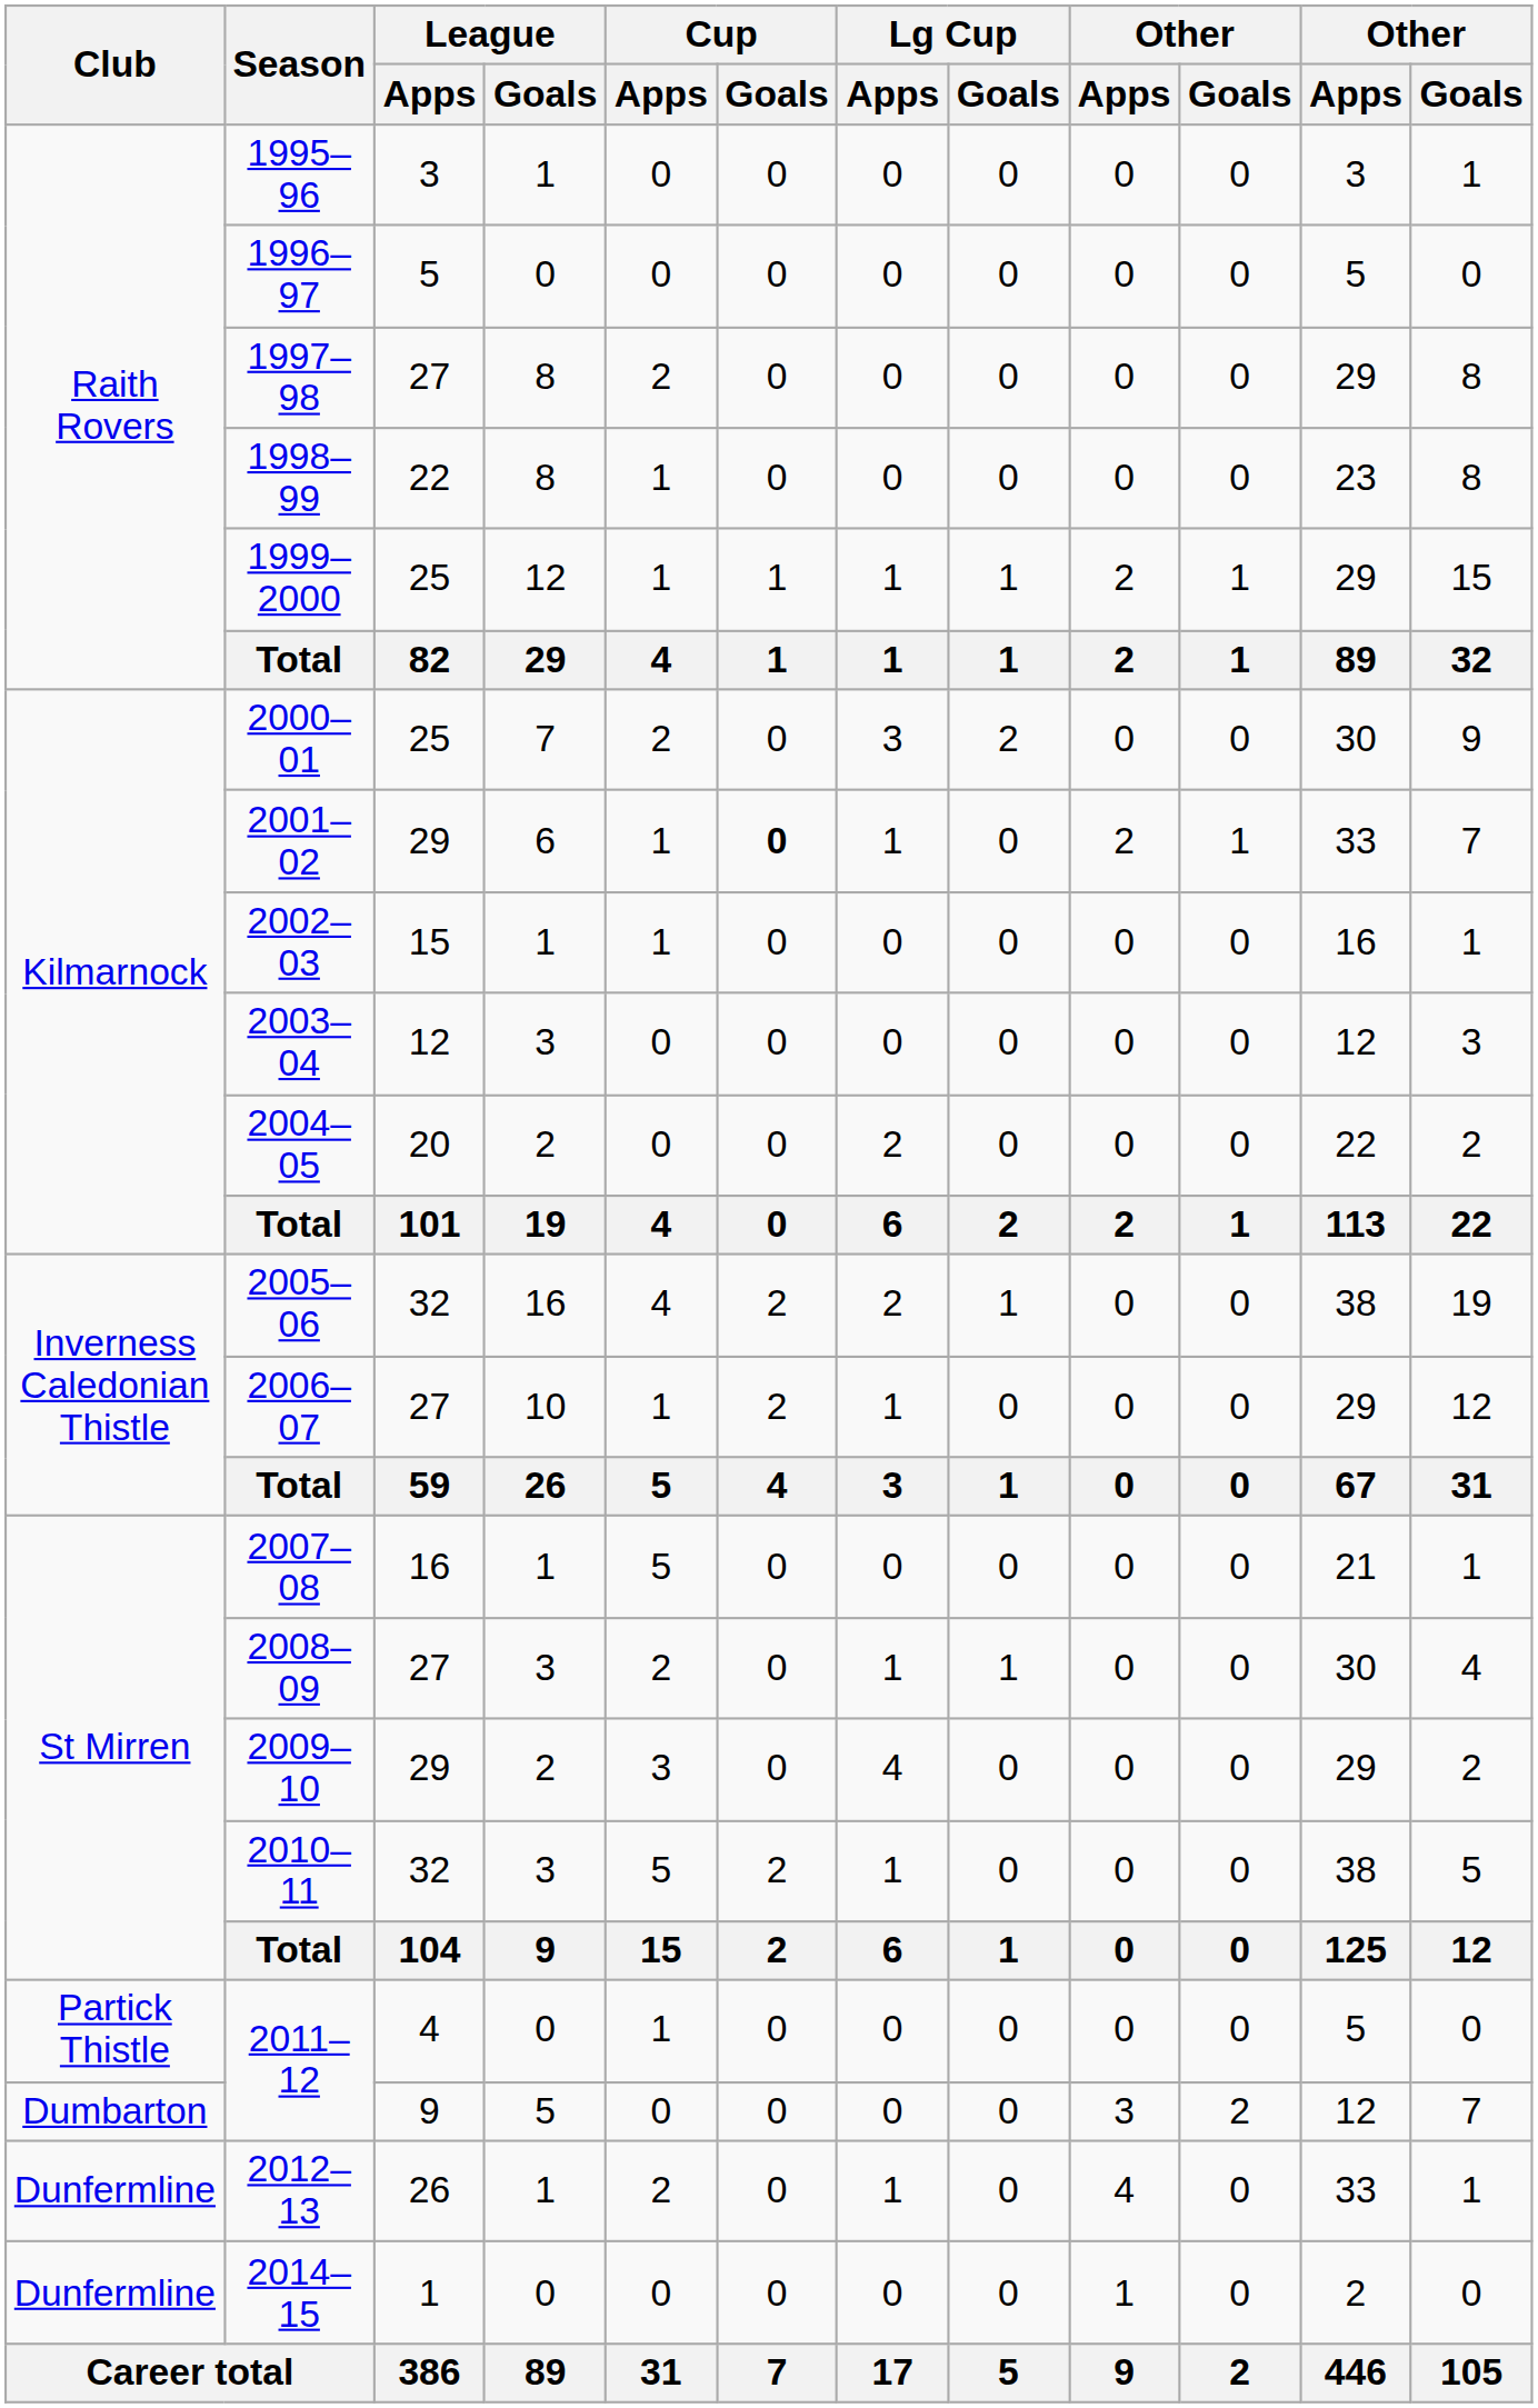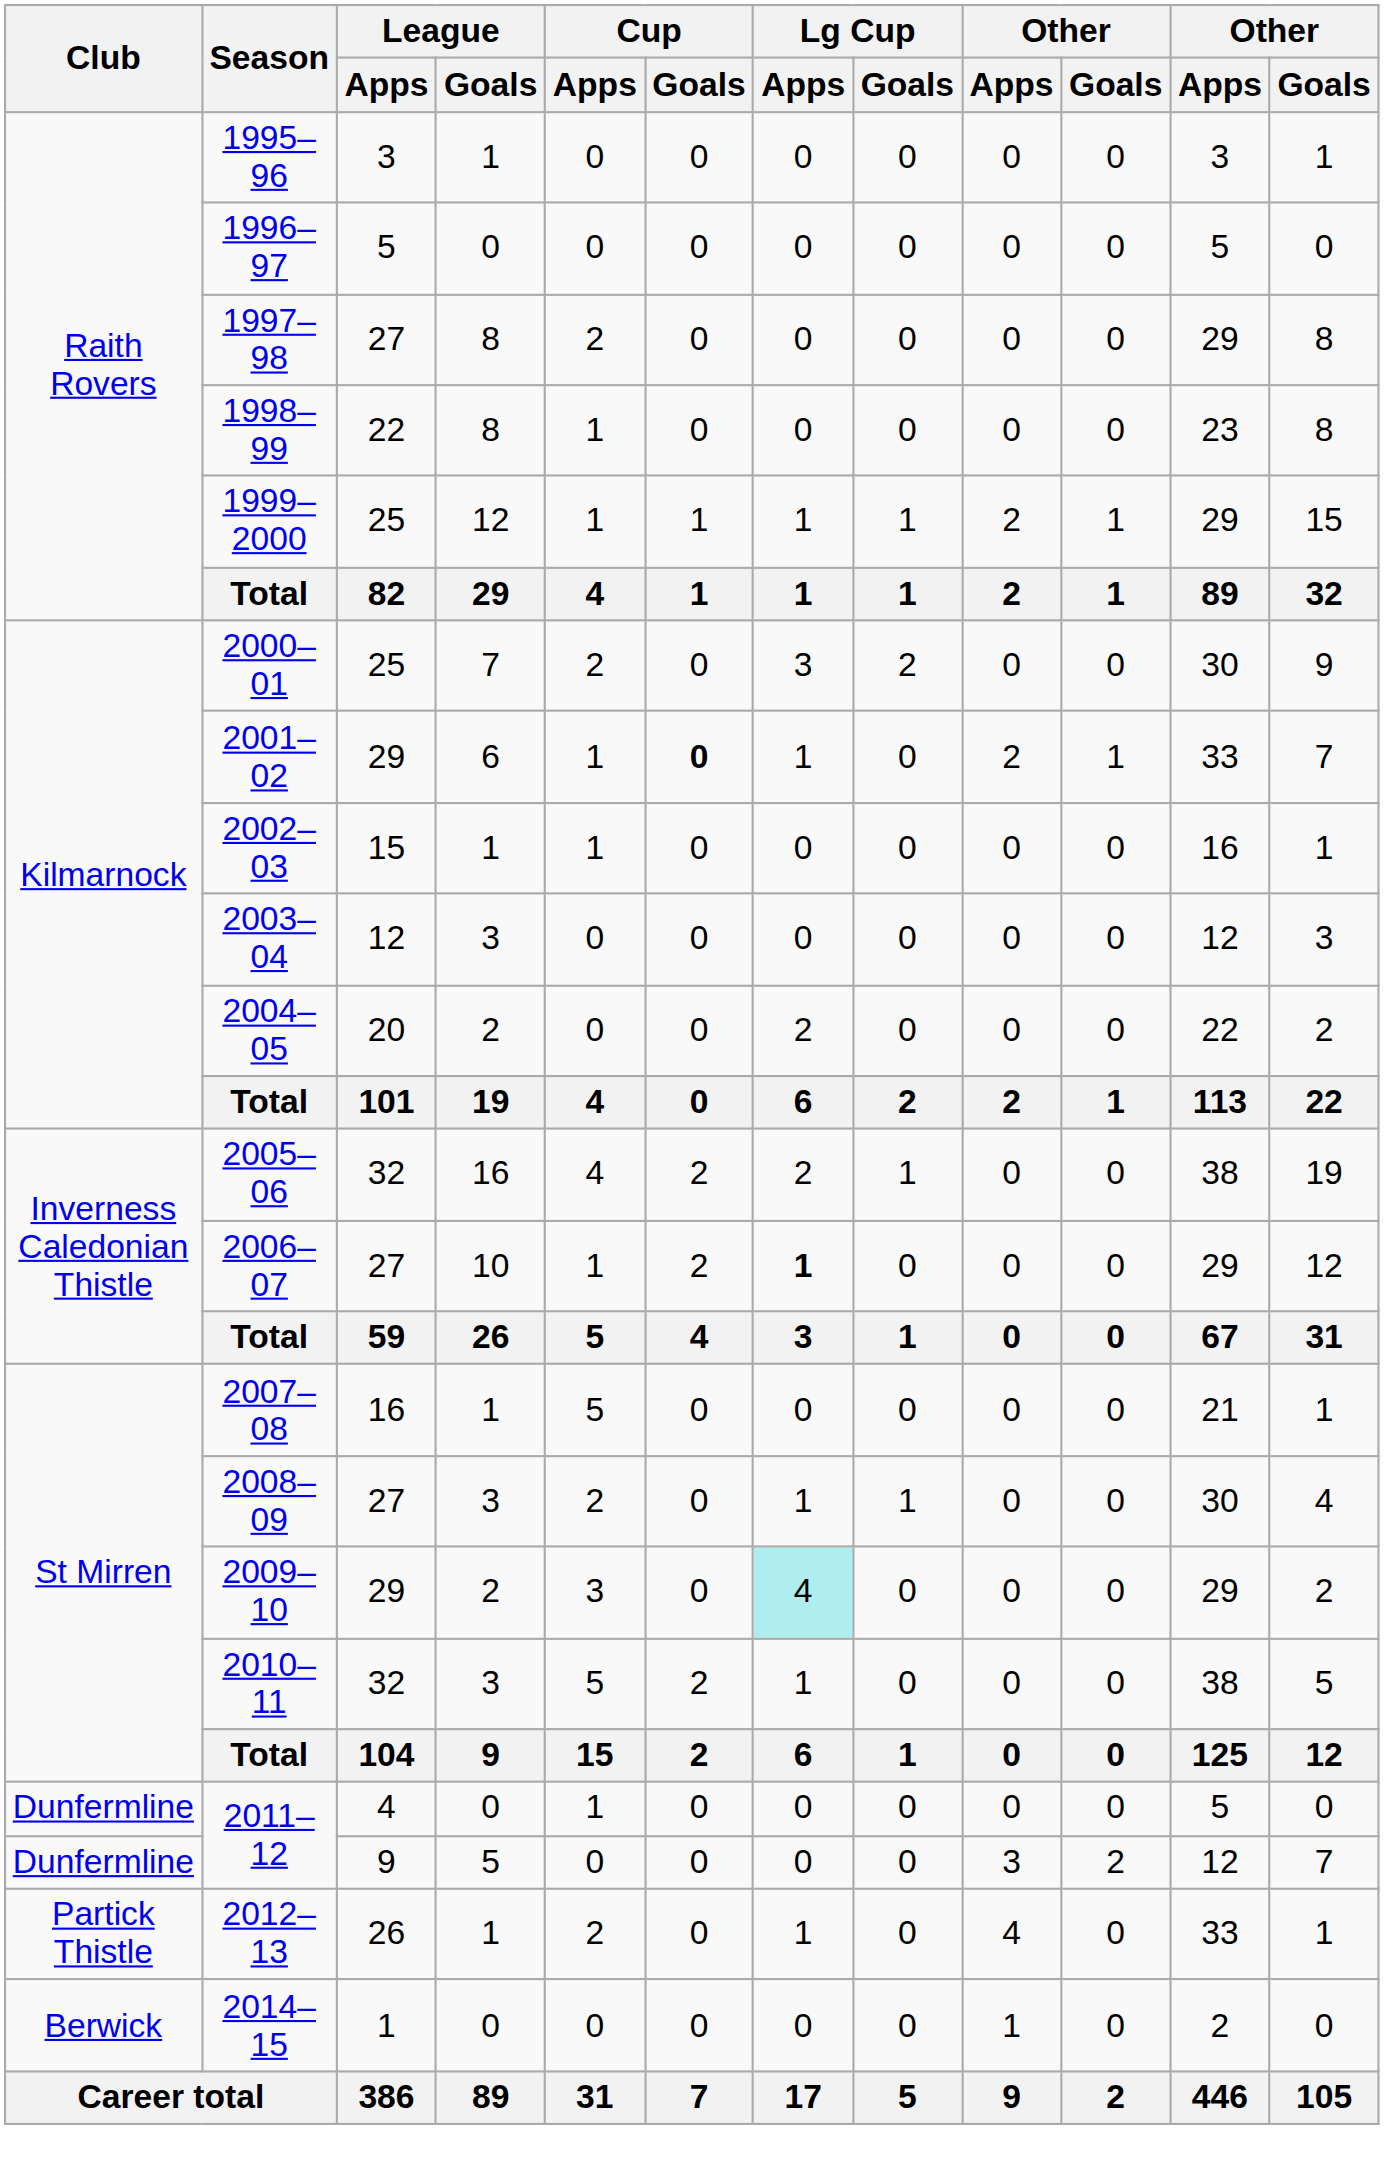 <table class="wikitable" style="text-align:center">
 <tr>
 <th rowspan="2">Club</th>
 <th rowspan="2">Season</th>
 <th colspan="2">League</th>
 <th colspan="2">Cup</th>
 <th colspan="2">Lg Cup</th>
 <th colspan="2">Other</th>
 <th colspan="2">Other</th>
 </tr>
 <tr>
 <th>Apps</th>
 <th>Goals</th>
 <th>Apps</th>
 <th>Goals</th>
 <th>Apps</th>
 <th>Goals</th>
 <th>Apps</th>
 <th>Goals</th>
 <th>Apps</th>
 <th>Goals</th>
 </tr>
 <tr>
 <td rowspan="6"><a href='#'>Raith Rovers</a></td>
 <td><a href='#'>1995–96</a></td>
 <td>3</td>
 <td>1</td>
 <td>0</td>
 <td>0</td>
 <td>0</td>
 <td>0</td>
 <td>0</td>
 <td>0</td>
 <td>3</td>
 <td>1</td>
 </tr>
 <tr>
 <td><a href='#'>1996–97</a></td>
 <td>5</td>
 <td>0</td>
 <td>0</td>
 <td>0</td>
 <td>0</td>
 <td>0</td>
 <td>0</td>
 <td>0</td>
 <td>5</td>
 <td>0</td>
 </tr>
 <tr>
 <td><a href='#'>1997–98</a></td>
 <td>27</td>
 <td>8</td>
 <td>2</td>
 <td>0</td>
 <td>0</td>
 <td>0</td>
 <td>0</td>
 <td>0</td>
 <td>29</td>
 <td>8</td>
 </tr>
 <tr>
 <td><a href='#'>1998–99</a></td>
 <td>22</td>
 <td>8</td>
 <td>1</td>
 <td>0</td>
 <td>0</td>
 <td>0</td>
 <td>0</td>
 <td>0</td>
 <td>23</td>
 <td>8</td>
 </tr>
 <tr>
 <td><a href='#'>1999–2000</a></td>
 <td>25</td>
 <td>12</td>
 <td>1</td>
 <td>1</td>
 <td>1</td>
 <td>1</td>
 <td>2</td>
 <td>1</td>
 <td>29</td>
 <td>15</td>
 </tr>
 <tr>
 <th>Total</th>
 <th>82</th>
 <th>29</th>
 <th>4</th>
 <th>1</th>
 <th>1</th>
 <th>1</th>
 <th>2</th>
 <th>1</th>
 <th>89</th>
 <th>32</th>
 </tr>
 <tr>
 <td rowspan="6"><a href='#'>Kilmarnock</a></td>
 <td><a href='#'>2000–01</a></td>
 <td>25</td>
 <td>7</td>
 <td>2</td>
 <td>0</td>
 <td>3</td>
 <td>2</td>
 <td>0</td>
 <td>0</td>
 <td>30</td>
 <td>9</td>
 </tr>
 <tr>
 <td><a href='#'>2001–02</a></td>
 <td>29</td>
 <td>6</td>
 <td>1</td>
 <td><strong>0</strong></td>
 <td>1</td>
 <td>0</td>
 <td>2</td>
 <td>1</td>
 <td>33</td>
 <td>7</td>
 </tr>
 <tr>
 <td><a href='#'>2002–03</a></td>
 <td>15</td>
 <td>1</td>
 <td>1</td>
 <td>0</td>
 <td>0</td>
 <td>0</td>
 <td>0</td>
 <td>0</td>
 <td>16</td>
 <td>1</td>
 </tr>
 <tr>
 <td><a href='#'>2003–04</a></td>
 <td>12</td>
 <td>3</td>
 <td>0</td>
 <td>0</td>
 <td>0</td>
 <td>0</td>
 <td>0</td>
 <td>0</td>
 <td>12</td>
 <td>3</td>
 </tr>
 <tr>
 <td><a href='#'>2004–05</a></td>
 <td>20</td>
 <td>2</td>
 <td>0</td>
 <td>0</td>
 <td>2</td>
 <td>0</td>
 <td>0</td>
 <td>0</td>
 <td>22</td>
 <td>2</td>
 </tr>
 <tr>
 <th>Total</th>
 <th>101</th>
 <th>19</th>
 <th>4</th>
 <th>0</th>
 <th>6</th>
 <th>2</th>
 <th>2</th>
 <th>1</th>
 <th>113</th>
 <th>22</th>
 </tr>
 <tr>
 <td rowspan="3"><a href='#'>Inverness Caledonian Thistle</a></td>
 <td><a href='#'>2005–06</a></td>
 <td>32</td>
 <td>16</td>
 <td>4</td>
 <td>2</td>
 <td>2</td>
 <td>1</td>
 <td>0</td>
 <td>0</td>
 <td>38</td>
 <td>19</td>
 </tr>
 <tr>
 <td><a href='#'>2006–07</a></td>
 <td>27</td>
 <td>10</td>
 <td>1</td>
 <td>2</td>
-<td>1</td>
+<td><strong>1</strong></td>
 <td>0</td>
 <td>0</td>
 <td>0</td>
 <td>29</td>
 <td>12</td>
 </tr>
 <tr>
 <th>Total</th>
 <th>59</th>
 <th>26</th>
 <th>5</th>
 <th>4</th>
 <th>3</th>
 <th>1</th>
 <th>0</th>
 <th>0</th>
 <th>67</th>
 <th>31</th>
 </tr>
 <tr>
 <td rowspan="5"><a href='#'>St Mirren</a></td>
 <td><a href='#'>2007–08</a></td>
 <td>16</td>
 <td>1</td>
 <td>5</td>
 <td>0</td>
 <td>0</td>
 <td>0</td>
 <td>0</td>
 <td>0</td>
 <td>21</td>
 <td>1</td>
 </tr>
 <tr>
 <td><a href='#'>2008–09</a></td>
 <td>27</td>
 <td>3</td>
 <td>2</td>
 <td>0</td>
 <td>1</td>
 <td>1</td>
 <td>0</td>
 <td>0</td>
 <td>30</td>
 <td>4</td>
 </tr>
 <tr>
 <td><a href='#'>2009–10</a></td>
 <td>29</td>
 <td>2</td>
 <td>3</td>
 <td>0</td>
-<td>4</td>
+<td style="background: paleturquoise;">4</td>
 <td>0</td>
 <td>0</td>
 <td>0</td>
 <td>29</td>
 <td>2</td>
 </tr>
 <tr>
 <td><a href='#'>2010–11</a></td>
 <td>32</td>
 <td>3</td>
 <td>5</td>
 <td>2</td>
 <td>1</td>
 <td>0</td>
 <td>0</td>
 <td>0</td>
 <td>38</td>
 <td>5</td>
 </tr>
 <tr>
 <th>Total</th>
 <th>104</th>
 <th>9</th>
 <th>15</th>
 <th>2</th>
 <th>6</th>
 <th>1</th>
 <th>0</th>
 <th>0</th>
 <th>125</th>
 <th>12</th>
 </tr>
 <tr>
-<td><a href='#'>Partick Thistle</a></td>
+<td><a href='#'>Dunfermline</a></td>
 <td rowspan="2"><a href='#'>2011–12</a></td>
 <td>4</td>
 <td>0</td>
 <td>1</td>
 <td>0</td>
 <td>0</td>
 <td>0</td>
 <td>0</td>
 <td>0</td>
 <td>5</td>
 <td>0</td>
 </tr>
 <tr>
-<td><a href='#'>Dumbarton</a></td>
+<td><a href='#'>Dunfermline</a></td>
 <td>9</td>
 <td>5</td>
 <td>0</td>
 <td>0</td>
 <td>0</td>
 <td>0</td>
 <td>3</td>
 <td>2</td>
 <td>12</td>
 <td>7</td>
 </tr>
 <tr>
-<td><a href='#'>Dunfermline</a></td>
+<td><a href='#'>Partick Thistle</a></td>
 <td><a href='#'>2012–13</a></td>
 <td>26</td>
 <td>1</td>
 <td>2</td>
 <td>0</td>
 <td>1</td>
 <td>0</td>
 <td>4</td>
 <td>0</td>
 <td>33</td>
 <td>1</td>
 </tr>
 <tr>
-<td><a href='#'>Dunfermline</a></td>
+<td><a href='#'>Berwick</a></td>
 <td><a href='#'>2014–15</a></td>
 <td>1</td>
 <td>0</td>
 <td>0</td>
 <td>0</td>
 <td>0</td>
 <td>0</td>
 <td>1</td>
 <td>0</td>
 <td>2</td>
 <td>0</td>
 </tr>
 <tr>
 <th colspan="2">Career total</th>
 <th>386</th>
 <th>89</th>
 <th>31</th>
 <th>7</th>
 <th>17</th>
 <th>5</th>
 <th>9</th>
 <th>2</th>
 <th>446</th>
 <th>105</th>
 </tr>
 </table>
